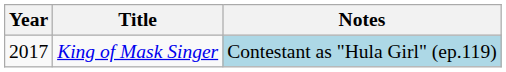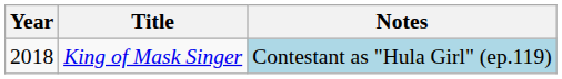 <table class="wikitable">
 <tr>
 <th>Year</th>
 <th>Title</th>
 <th>Notes</th>
 </tr>
 <tr>
-<td>2017</td>
+<td>2018</td>
 <td><em><a href='#'>King of Mask Singer</a></em></td>
 <td style="background: lightblue;">Contestant as "Hula Girl" (ep.119) </td>
 </tr>
 </table>
